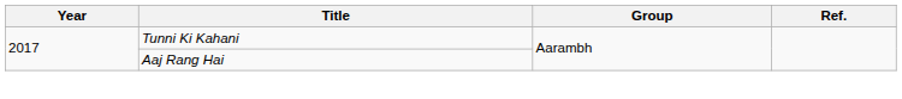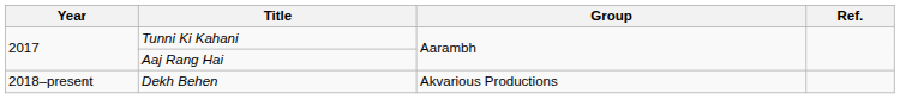 <table class="wikitable plainrowheaders sortable" width=65%>
 <tr>
 <th scope="col" width="15%">Year</th>
 <th scope="col">Title</th>
 <th scope="col">Group</th>
 <th scope="col">Ref.</th>
 </tr>
 <tr>
 <td rowspan="2">2017</td>
 <td><em>Tunni Ki Kahani</em></td>
 <td rowspan="2">Aarambh</td>
 <td rowspan="2"></td>
 </tr>
 <tr>
 <td><em>Aaj Rang Hai</em></td>
 </tr>
+<tr>
+<td>2018–present</td>
+<td><em>Dekh Behen</em></td>
+<td>Akvarious Productions</td>
+<td><br></td>
+</tr>
 </table>
